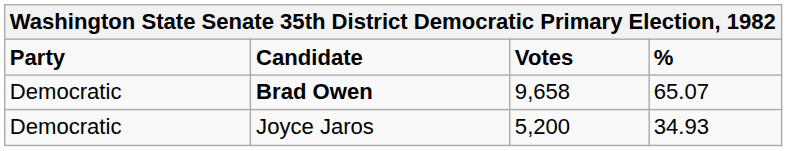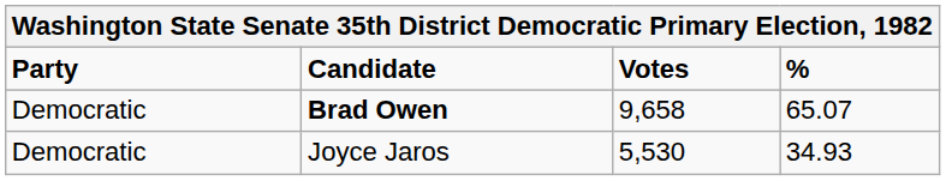 <table class="wikitable">
 <tr>
 <th colspan="4">Washington State Senate 35th District Democratic Primary Election, 1982</th>
 </tr>
 <tr>
 <td><strong>Party</strong></td>
 <td><strong>Candidate</strong></td>
 <td><strong>Votes</strong></td>
 <td><strong>%</strong></td>
 </tr>
 <tr>
 <td>Democratic</td>
 <td><strong>Brad Owen</strong></td>
 <td>9,658</td>
 <td>65.07</td>
 </tr>
 <tr>
 <td>Democratic</td>
 <td>Joyce Jaros</td>
-<td>5,200</td>
+<td>5,530</td>
 <td>34.93</td>
 </tr>
 </table>
